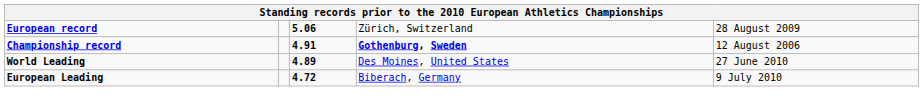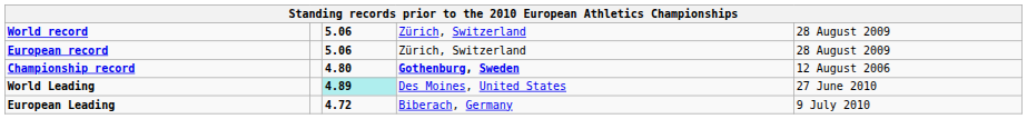 <table class="wikitable" width=75%>
 <tr>
 <th colspan="5">Standing records prior to the 2010 European Athletics Championships</th>
+</tr>
+<tr>
+<td><strong><a href='#'>World record</a></strong></td>
+<td></td>
+<td><strong>5.06</strong></td>
+<td><a href='#'>Zürich</a>, <a href='#'>Switzerland</a></td>
+<td>28 August 2009</td>
 </tr>
 <tr>
 <td><strong><a href='#'>European record</a></strong></td>
 <td></td>
 <td><strong>5.06</strong></td>
 <td>Zürich, Switzerland</td>
 <td>28 August 2009</td>
 </tr>
 <tr>
 <td><strong><a href='#'>Championship record</a></strong></td>
 <td></td>
-<td><strong>4.91</strong></td>
+<td><strong>4.80</strong></td>
 <td><strong><a href='#'>Gothenburg</a>, <a href='#'>Sweden</a></strong></td>
 <td>12 August 2006</td>
 </tr>
 <tr>
 <td><strong>World Leading</strong></td>
 <td></td>
-<td><strong>4.89</strong></td>
+<td style="background: paleturquoise;"><strong>4.89</strong></td>
 <td><a href='#'>Des Moines</a>, <a href='#'>United States</a></td>
 <td>27 June 2010</td>
 </tr>
 <tr>
 <td><strong>European Leading</strong></td>
 <td></td>
 <td><strong>4.72</strong></td>
 <td><a href='#'>Biberach</a>, <a href='#'>Germany</a></td>
 <td>9 July 2010</td>
 </tr>
 </table>
